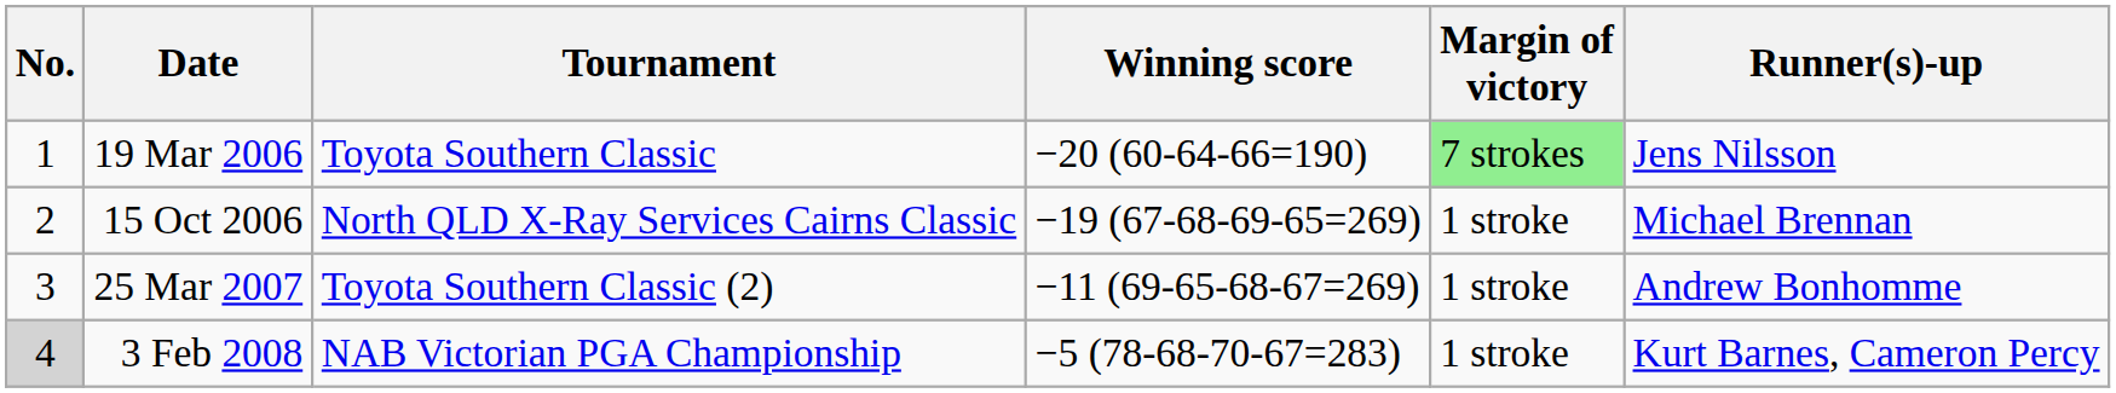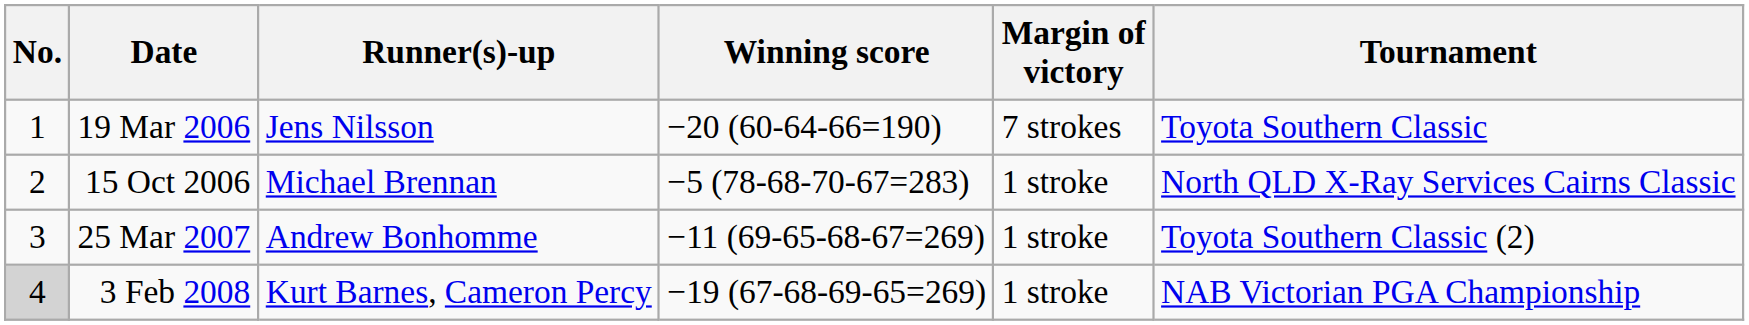 <table class="wikitable" style="font-size:95%;">
 <tr>
 <th>No.</th>
 <th>Date</th>
-<th>Tournament</th>
+<th>Runner(s)-up</th>
 <th>Winning score</th>
 <th>Margin of<br>victory</th>
-<th>Runner(s)-up</th>
+<th>Tournament</th>
 </tr>
 <tr>
 <td align=center>1</td>
 <td align=right>19 Mar <a href='#'>2006</a></td>
+<td> <a href='#'>Jens Nilsson</a></td>
+<td>−20 (60-64-66=190)</td>
+<td>7 strokes</td>
 <td><a href='#'>Toyota Southern Classic</a></td>
-<td>−20 (60-64-66=190)</td>
-<td style="background: lightgreen;">7 strokes</td>
-<td> <a href='#'>Jens Nilsson</a></td>
 </tr>
 <tr>
 <td align=center>2</td>
 <td align=right>15 Oct 2006</td>
+<td> <a href='#'>Michael Brennan</a></td>
+<td>−5 (78-68-70-67=283)</td>
+<td>1 stroke</td>
 <td><a href='#'>North QLD X-Ray Services Cairns Classic</a></td>
-<td>−19 (67-68-69-65=269)</td>
-<td>1 stroke</td>
-<td> <a href='#'>Michael Brennan</a></td>
 </tr>
 <tr>
 <td align=center>3</td>
 <td align=right>25 Mar <a href='#'>2007</a></td>
-<td><a href='#'>Toyota Southern Classic</a> (2)</td>
+<td> <a href='#'>Andrew Bonhomme</a></td>
 <td>−11 (69-65-68-67=269)</td>
 <td>1 stroke</td>
-<td> <a href='#'>Andrew Bonhomme</a></td>
+<td><a href='#'>Toyota Southern Classic</a> (2)</td>
 </tr>
 <tr>
 <td align=center style="background: lightgrey;">4</td>
 <td align=right>3 Feb <a href='#'>2008</a></td>
+<td> <a href='#'>Kurt Barnes</a>,  <a href='#'>Cameron Percy</a></td>
+<td>−19 (67-68-69-65=269)</td>
+<td>1 stroke</td>
 <td><a href='#'>NAB Victorian PGA Championship</a></td>
-<td>−5 (78-68-70-67=283)</td>
-<td>1 stroke</td>
-<td> <a href='#'>Kurt Barnes</a>,  <a href='#'>Cameron Percy</a></td>
 </tr>
 </table>
